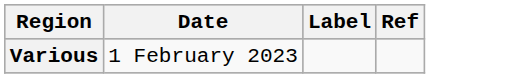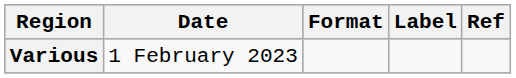 <table class="wikitable">
 <tr>
 <th>Region</th>
 <th>Date</th>
+<th>Format</th>
 <th>Label</th>
 <th>Ref</th>
 </tr>
 <tr>
 <th scope="row">Various</th>
 <td>1 February 2023</td>
 <td></td>
 <td></td>
+<td></td>
 </tr>
 </table>
